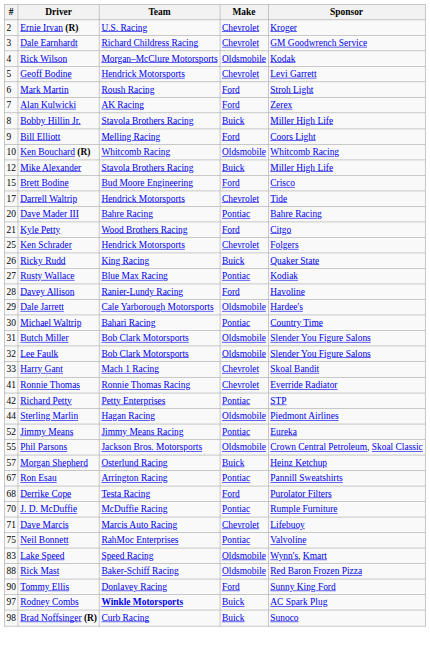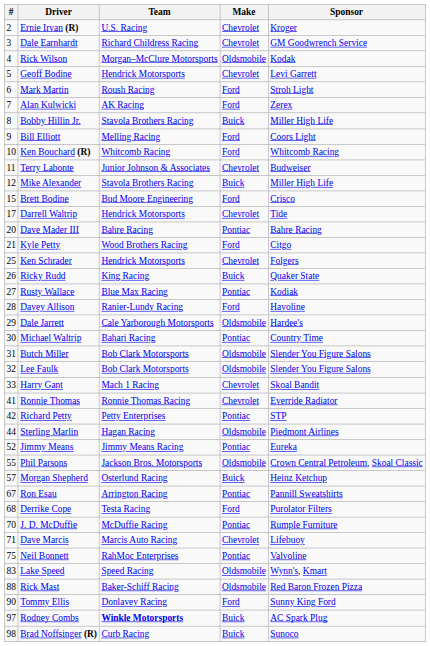 <table class="wikitable" style="font-size:95%">
 <tr>
 <th>#</th>
 <th>Driver</th>
 <th>Team</th>
 <th>Make</th>
 <th>Sponsor</th>
 </tr>
 <tr>
 <td>2</td>
 <td><a href='#'>Ernie Irvan</a> <strong>(R)</strong></td>
 <td><a href='#'>U.S. Racing</a></td>
 <td><a href='#'>Chevrolet</a></td>
 <td><a href='#'>Kroger</a></td>
 </tr>
 <tr>
 <td>3</td>
 <td><a href='#'>Dale Earnhardt</a></td>
 <td><a href='#'>Richard Childress Racing</a></td>
 <td><a href='#'>Chevrolet</a></td>
 <td><a href='#'>GM Goodwrench Service</a></td>
 </tr>
 <tr>
 <td>4</td>
 <td><a href='#'>Rick Wilson</a></td>
 <td><a href='#'>Morgan–McClure Motorsports</a></td>
 <td><a href='#'>Oldsmobile</a></td>
 <td><a href='#'>Kodak</a></td>
 </tr>
 <tr>
 <td>5</td>
 <td><a href='#'>Geoff Bodine</a></td>
 <td><a href='#'>Hendrick Motorsports</a></td>
 <td><a href='#'>Chevrolet</a></td>
 <td><a href='#'>Levi Garrett</a></td>
 </tr>
 <tr>
 <td>6</td>
 <td><a href='#'>Mark Martin</a></td>
 <td><a href='#'>Roush Racing</a></td>
 <td><a href='#'>Ford</a></td>
 <td><a href='#'>Stroh Light</a></td>
 </tr>
 <tr>
 <td>7</td>
 <td><a href='#'>Alan Kulwicki</a></td>
 <td><a href='#'>AK Racing</a></td>
 <td><a href='#'>Ford</a></td>
 <td><a href='#'>Zerex</a></td>
 </tr>
 <tr>
 <td>8</td>
 <td><a href='#'>Bobby Hillin Jr.</a></td>
 <td><a href='#'>Stavola Brothers Racing</a></td>
 <td><a href='#'>Buick</a></td>
 <td><a href='#'>Miller High Life</a></td>
 </tr>
 <tr>
 <td>9</td>
 <td><a href='#'>Bill Elliott</a></td>
 <td><a href='#'>Melling Racing</a></td>
 <td><a href='#'>Ford</a></td>
 <td><a href='#'>Coors Light</a></td>
 </tr>
 <tr>
 <td>10</td>
 <td><a href='#'>Ken Bouchard</a> <strong>(R)</strong></td>
 <td><a href='#'>Whitcomb Racing</a></td>
-<td><a href='#'>Oldsmobile</a></td>
+<td><a href='#'>Ford</a></td>
 <td><a href='#'>Whitcomb Racing</a></td>
+</tr>
+<tr>
+<td>11</td>
+<td><a href='#'>Terry Labonte</a></td>
+<td><a href='#'>Junior Johnson & Associates</a></td>
+<td><a href='#'>Chevrolet</a></td>
+<td><a href='#'>Budweiser</a></td>
 </tr>
 <tr>
 <td>12</td>
 <td><a href='#'>Mike Alexander</a></td>
 <td><a href='#'>Stavola Brothers Racing</a></td>
 <td><a href='#'>Buick</a></td>
 <td><a href='#'>Miller High Life</a></td>
 </tr>
 <tr>
 <td>15</td>
 <td><a href='#'>Brett Bodine</a></td>
 <td><a href='#'>Bud Moore Engineering</a></td>
 <td><a href='#'>Ford</a></td>
 <td><a href='#'>Crisco</a></td>
 </tr>
 <tr>
 <td>17</td>
 <td><a href='#'>Darrell Waltrip</a></td>
 <td><a href='#'>Hendrick Motorsports</a></td>
 <td><a href='#'>Chevrolet</a></td>
 <td><a href='#'>Tide</a></td>
 </tr>
 <tr>
 <td>20</td>
 <td><a href='#'>Dave Mader III</a></td>
 <td><a href='#'>Bahre Racing</a></td>
 <td><a href='#'>Pontiac</a></td>
 <td><a href='#'>Bahre Racing</a></td>
 </tr>
 <tr>
 <td>21</td>
 <td><a href='#'>Kyle Petty</a></td>
 <td><a href='#'>Wood Brothers Racing</a></td>
 <td><a href='#'>Ford</a></td>
 <td><a href='#'>Citgo</a></td>
 </tr>
 <tr>
 <td>25</td>
 <td><a href='#'>Ken Schrader</a></td>
 <td><a href='#'>Hendrick Motorsports</a></td>
 <td><a href='#'>Chevrolet</a></td>
 <td><a href='#'>Folgers</a></td>
 </tr>
 <tr>
 <td>26</td>
 <td><a href='#'>Ricky Rudd</a></td>
 <td><a href='#'>King Racing</a></td>
 <td><a href='#'>Buick</a></td>
 <td><a href='#'>Quaker State</a></td>
 </tr>
 <tr>
 <td>27</td>
 <td><a href='#'>Rusty Wallace</a></td>
 <td><a href='#'>Blue Max Racing</a></td>
 <td><a href='#'>Pontiac</a></td>
 <td><a href='#'>Kodiak</a></td>
 </tr>
 <tr>
 <td>28</td>
 <td><a href='#'>Davey Allison</a></td>
 <td><a href='#'>Ranier-Lundy Racing</a></td>
 <td><a href='#'>Ford</a></td>
 <td><a href='#'>Havoline</a></td>
 </tr>
 <tr>
 <td>29</td>
 <td><a href='#'>Dale Jarrett</a></td>
 <td><a href='#'>Cale Yarborough Motorsports</a></td>
 <td><a href='#'>Oldsmobile</a></td>
 <td><a href='#'>Hardee's</a></td>
 </tr>
 <tr>
 <td>30</td>
 <td><a href='#'>Michael Waltrip</a></td>
 <td><a href='#'>Bahari Racing</a></td>
 <td><a href='#'>Pontiac</a></td>
 <td><a href='#'>Country Time</a></td>
 </tr>
 <tr>
 <td>31</td>
 <td><a href='#'>Butch Miller</a></td>
 <td><a href='#'>Bob Clark Motorsports</a></td>
 <td><a href='#'>Oldsmobile</a></td>
 <td><a href='#'>Slender You Figure Salons</a></td>
 </tr>
 <tr>
 <td>32</td>
 <td><a href='#'>Lee Faulk</a></td>
 <td><a href='#'>Bob Clark Motorsports</a></td>
 <td><a href='#'>Oldsmobile</a></td>
 <td><a href='#'>Slender You Figure Salons</a></td>
 </tr>
 <tr>
 <td>33</td>
 <td><a href='#'>Harry Gant</a></td>
 <td><a href='#'>Mach 1 Racing</a></td>
 <td><a href='#'>Chevrolet</a></td>
 <td><a href='#'>Skoal Bandit</a></td>
 </tr>
 <tr>
 <td>41</td>
 <td><a href='#'>Ronnie Thomas</a></td>
 <td><a href='#'>Ronnie Thomas Racing</a></td>
 <td><a href='#'>Chevrolet</a></td>
 <td><a href='#'>Everride Radiator</a></td>
 </tr>
 <tr>
 <td>42</td>
 <td><a href='#'>Richard Petty</a></td>
 <td><a href='#'>Petty Enterprises</a></td>
 <td><a href='#'>Pontiac</a></td>
 <td><a href='#'>STP</a></td>
 </tr>
 <tr>
 <td>44</td>
 <td><a href='#'>Sterling Marlin</a></td>
 <td><a href='#'>Hagan Racing</a></td>
 <td><a href='#'>Oldsmobile</a></td>
 <td><a href='#'>Piedmont Airlines</a></td>
 </tr>
 <tr>
 <td>52</td>
 <td><a href='#'>Jimmy Means</a></td>
 <td><a href='#'>Jimmy Means Racing</a></td>
 <td><a href='#'>Pontiac</a></td>
 <td><a href='#'>Eureka</a></td>
 </tr>
 <tr>
 <td>55</td>
 <td><a href='#'>Phil Parsons</a></td>
 <td><a href='#'>Jackson Bros. Motorsports</a></td>
 <td><a href='#'>Oldsmobile</a></td>
 <td><a href='#'>Crown Central Petroleum</a>, <a href='#'>Skoal Classic</a></td>
 </tr>
 <tr>
 <td>57</td>
 <td><a href='#'>Morgan Shepherd</a></td>
 <td><a href='#'>Osterlund Racing</a></td>
 <td><a href='#'>Buick</a></td>
 <td><a href='#'>Heinz Ketchup</a></td>
 </tr>
 <tr>
 <td>67</td>
 <td><a href='#'>Ron Esau</a></td>
 <td><a href='#'>Arrington Racing</a></td>
 <td><a href='#'>Pontiac</a></td>
 <td><a href='#'>Pannill Sweatshirts</a></td>
 </tr>
 <tr>
 <td>68</td>
 <td><a href='#'>Derrike Cope</a></td>
 <td><a href='#'>Testa Racing</a></td>
 <td><a href='#'>Ford</a></td>
 <td><a href='#'>Purolator Filters</a></td>
 </tr>
 <tr>
 <td>70</td>
 <td><a href='#'>J. D. McDuffie</a></td>
 <td><a href='#'>McDuffie Racing</a></td>
 <td><a href='#'>Pontiac</a></td>
 <td><a href='#'>Rumple Furniture</a></td>
 </tr>
 <tr>
 <td>71</td>
 <td><a href='#'>Dave Marcis</a></td>
 <td><a href='#'>Marcis Auto Racing</a></td>
 <td><a href='#'>Chevrolet</a></td>
 <td><a href='#'>Lifebuoy</a></td>
 </tr>
 <tr>
 <td>75</td>
 <td><a href='#'>Neil Bonnett</a></td>
 <td><a href='#'>RahMoc Enterprises</a></td>
 <td><a href='#'>Pontiac</a></td>
 <td><a href='#'>Valvoline</a></td>
 </tr>
 <tr>
 <td>83</td>
 <td><a href='#'>Lake Speed</a></td>
 <td><a href='#'>Speed Racing</a></td>
 <td><a href='#'>Oldsmobile</a></td>
 <td><a href='#'>Wynn's</a>, <a href='#'>Kmart</a></td>
 </tr>
 <tr>
 <td>88</td>
 <td><a href='#'>Rick Mast</a></td>
 <td><a href='#'>Baker-Schiff Racing</a></td>
 <td><a href='#'>Oldsmobile</a></td>
 <td><a href='#'>Red Baron Frozen Pizza</a></td>
 </tr>
 <tr>
 <td>90</td>
 <td><a href='#'>Tommy Ellis</a></td>
 <td><a href='#'>Donlavey Racing</a></td>
 <td><a href='#'>Ford</a></td>
 <td><a href='#'>Sunny King Ford</a></td>
 </tr>
 <tr>
 <td>97</td>
 <td><a href='#'>Rodney Combs</a></td>
 <td><strong><a href='#'>Winkle Motorsports</a></strong></td>
 <td><a href='#'>Buick</a></td>
 <td><a href='#'>AC Spark Plug</a></td>
 </tr>
 <tr>
 <td>98</td>
 <td><a href='#'>Brad Noffsinger</a> <strong>(R)</strong></td>
 <td><a href='#'>Curb Racing</a></td>
 <td><a href='#'>Buick</a></td>
 <td><a href='#'>Sunoco</a></td>
 </tr>
 </table>
